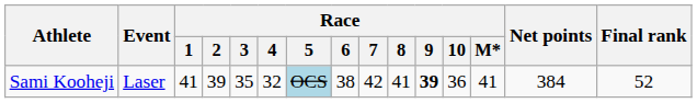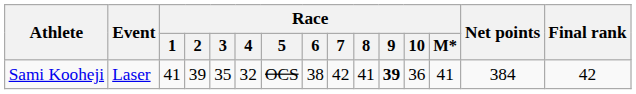 <table class="wikitable" style="font-size:90%">
 <tr>
 <th rowspan=2>Athlete</th>
 <th rowspan=2>Event</th>
 <th colspan=11>Race</th>
 <th rowspan=2>Net points</th>
 <th rowspan=2>Final rank</th>
 </tr>
 <tr style="font-size:95%">
 <th>1</th>
 <th>2</th>
 <th>3</th>
 <th>4</th>
 <th>5</th>
 <th>6</th>
 <th>7</th>
 <th>8</th>
 <th>9</th>
 <th>10</th>
 <th>M*</th>
 </tr>
 <tr align=center>
 <td align=left><a href='#'>Sami Kooheji</a></td>
 <td align=left><a href='#'>Laser</a></td>
 <td>41</td>
 <td>39</td>
 <td>35</td>
 <td>32</td>
-<td style="background: lightblue;"><s>OCS</s></td>
+<td><s>OCS</s></td>
 <td>38</td>
 <td>42</td>
 <td>41</td>
 <td><strong>39</strong></td>
 <td>36</td>
 <td>41</td>
 <td>384</td>
-<td>52</td>
+<td>42</td>
 </tr>
 </table>
